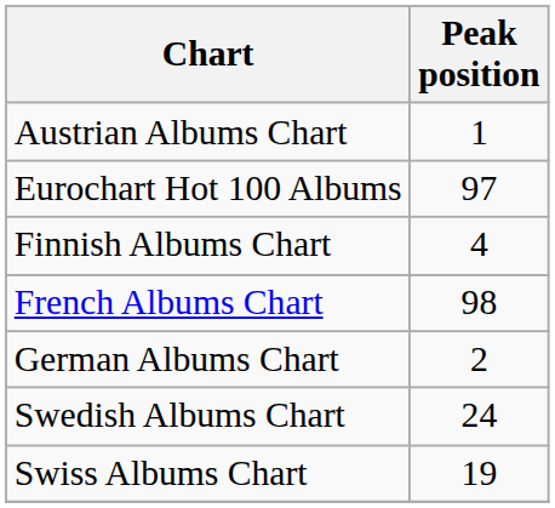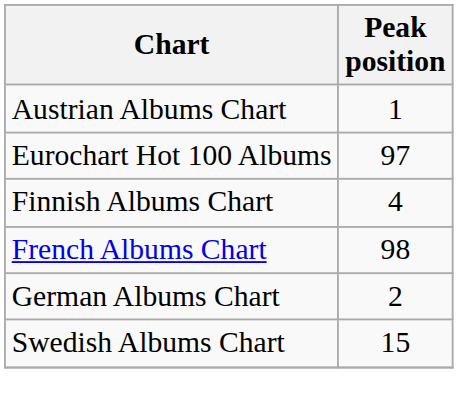 <table class="wikitable sortable">
 <tr>
 <th>Chart</th>
 <th>Peak<br>position</th>
 </tr>
 <tr>
 <td>Austrian Albums Chart</td>
 <td align="center">1</td>
 </tr>
 <tr>
 <td>Eurochart Hot 100 Albums</td>
 <td align="center">97</td>
 </tr>
 <tr>
 <td>Finnish Albums Chart</td>
 <td align="center">4</td>
 </tr>
 <tr>
 <td><a href='#'>French Albums Chart</a></td>
 <td align="center">98</td>
 </tr>
 <tr>
 <td>German Albums Chart</td>
 <td align="center">2</td>
 </tr>
 <tr>
 <td>Swedish Albums Chart</td>
-<td align="center">24</td>
-</tr>
-<tr>
-<td>Swiss Albums Chart</td>
-<td align="center">19</td>
+<td align="center">15</td>
 </tr>
 <tr>
 </tr>
 </table>
